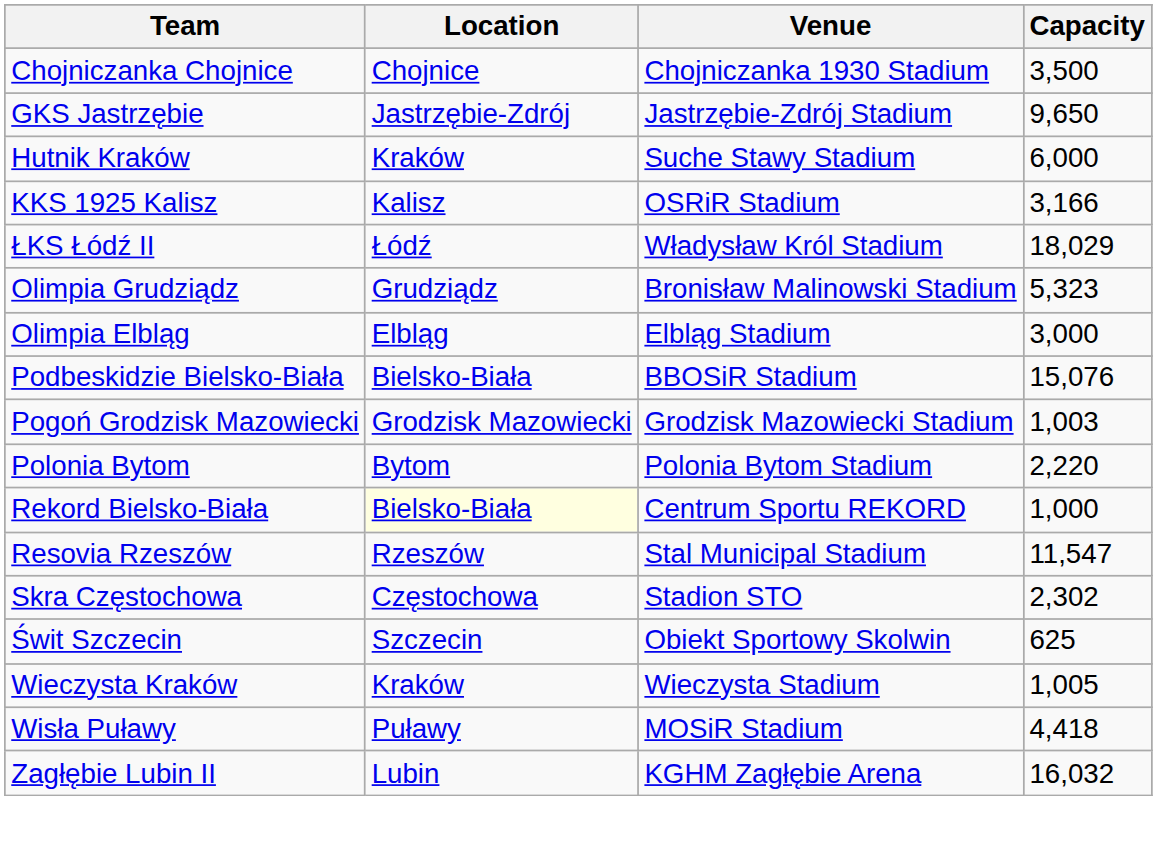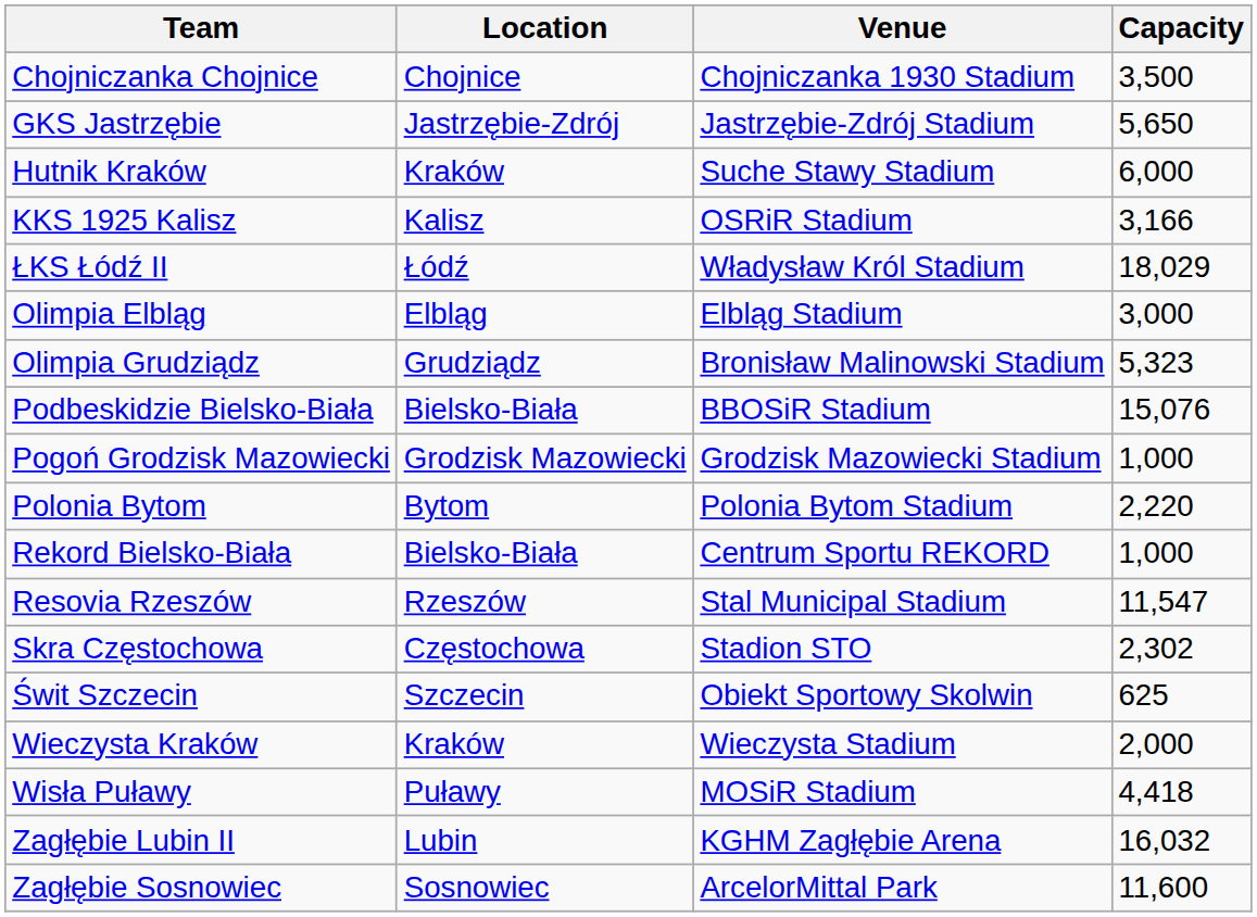 <table class="wikitable sortable" style="text-align: left;">
 <tr>
 <th>Team</th>
 <th>Location</th>
 <th>Venue</th>
 <th>Capacity</th>
 </tr>
 <tr>
 <td><a href='#'>Chojniczanka Chojnice</a></td>
 <td><a href='#'>Chojnice</a></td>
 <td><a href='#'>Chojniczanka 1930 Stadium</a></td>
 <td>3,500</td>
 </tr>
 <tr>
 <td><a href='#'>GKS Jastrzębie</a></td>
 <td><a href='#'>Jastrzębie-Zdrój</a></td>
 <td><a href='#'>Jastrzębie-Zdrój Stadium</a></td>
-<td>9,650</td>
+<td>5,650</td>
 </tr>
 <tr>
 <td><a href='#'>Hutnik Kraków</a></td>
 <td><a href='#'>Kraków</a></td>
 <td><a href='#'>Suche Stawy Stadium</a></td>
 <td>6,000</td>
 </tr>
 <tr>
 <td><a href='#'>KKS 1925 Kalisz</a></td>
 <td><a href='#'>Kalisz</a></td>
 <td><a href='#'>OSRiR Stadium</a></td>
 <td>3,166</td>
 </tr>
 <tr>
 <td><a href='#'>ŁKS Łódź II</a></td>
 <td><a href='#'>Łódź</a></td>
 <td><a href='#'>Władysław Król Stadium</a></td>
 <td>18,029</td>
 </tr>
 <tr>
+<td><a href='#'>Olimpia Elbląg</a></td>
+<td><a href='#'>Elbląg</a></td>
+<td><a href='#'>Elbląg Stadium</a></td>
+<td>3,000</td>
+</tr>
+<tr>
 <td><a href='#'>Olimpia Grudziądz</a></td>
 <td><a href='#'>Grudziądz</a></td>
 <td><a href='#'>Bronisław Malinowski Stadium</a></td>
 <td>5,323</td>
-</tr>
-<tr>
-<td><a href='#'>Olimpia Elbląg</a></td>
-<td><a href='#'>Elbląg</a></td>
-<td><a href='#'>Elbląg Stadium</a></td>
-<td>3,000</td>
 </tr>
 <tr>
 <td><a href='#'>Podbeskidzie Bielsko-Biała</a></td>
 <td><a href='#'>Bielsko-Biała</a></td>
 <td><a href='#'>BBOSiR Stadium</a></td>
 <td>15,076</td>
 </tr>
 <tr>
 <td><a href='#'>Pogoń Grodzisk Mazowiecki</a></td>
 <td><a href='#'>Grodzisk Mazowiecki</a></td>
 <td><a href='#'>Grodzisk Mazowiecki Stadium</a></td>
-<td>1,003</td>
+<td>1,000</td>
 </tr>
 <tr>
 <td><a href='#'>Polonia Bytom</a></td>
 <td><a href='#'>Bytom</a></td>
 <td><a href='#'>Polonia Bytom Stadium</a></td>
 <td>2,220</td>
 </tr>
 <tr>
 <td><a href='#'>Rekord Bielsko-Biała</a></td>
-<td style="background: lightyellow;"><a href='#'>Bielsko-Biała</a></td>
+<td><a href='#'>Bielsko-Biała</a></td>
 <td><a href='#'>Centrum Sportu REKORD</a></td>
 <td>1,000</td>
 </tr>
 <tr>
 <td><a href='#'>Resovia Rzeszów</a></td>
 <td><a href='#'>Rzeszów</a></td>
 <td><a href='#'>Stal Municipal Stadium</a></td>
 <td>11,547</td>
 </tr>
 <tr>
 <td><a href='#'>Skra Częstochowa</a></td>
 <td><a href='#'>Częstochowa</a></td>
 <td><a href='#'>Stadion STO</a></td>
 <td>2,302</td>
 </tr>
 <tr>
 <td><a href='#'>Świt Szczecin</a></td>
 <td><a href='#'>Szczecin</a></td>
 <td><a href='#'>Obiekt Sportowy Skolwin</a></td>
 <td>625</td>
 </tr>
 <tr>
 <td><a href='#'>Wieczysta Kraków</a></td>
 <td><a href='#'>Kraków</a></td>
 <td><a href='#'>Wieczysta Stadium</a></td>
-<td>1,005</td>
+<td>2,000</td>
 </tr>
 <tr>
 <td><a href='#'>Wisła Puławy</a></td>
 <td><a href='#'>Puławy</a></td>
 <td><a href='#'>MOSiR Stadium</a></td>
 <td>4,418</td>
 </tr>
 <tr>
 <td><a href='#'>Zagłębie Lubin II</a></td>
 <td><a href='#'>Lubin</a></td>
 <td><a href='#'>KGHM Zagłębie Arena</a></td>
 <td>16,032</td>
 </tr>
+<tr>
+<td><a href='#'>Zagłębie Sosnowiec</a></td>
+<td><a href='#'>Sosnowiec</a></td>
+<td><a href='#'>ArcelorMittal Park</a></td>
+<td>11,600</td>
+</tr>
 </table>
